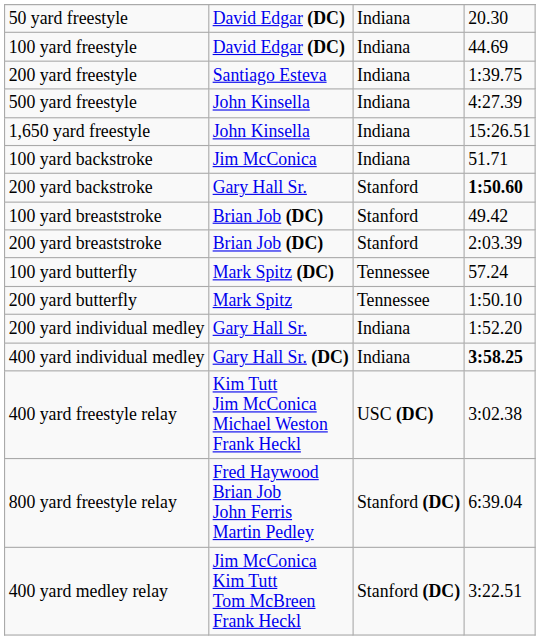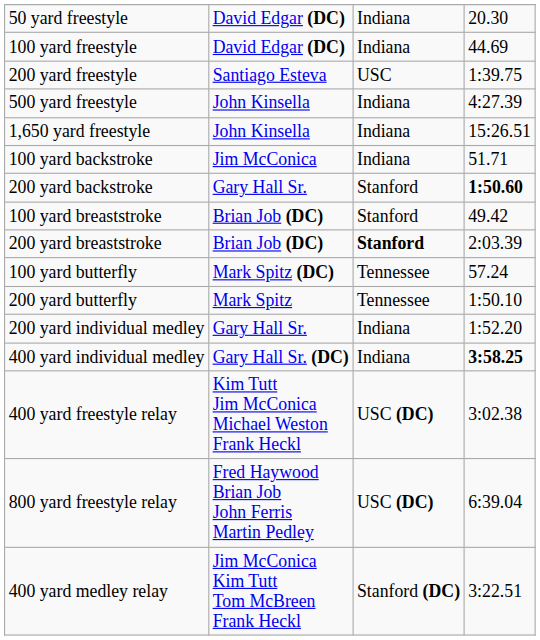 <table class="wikitable sortable" style="text-align:left">
 <tr>
 </tr>
 <tr>
 <td>50 yard freestyle</td>
 <td><a href='#'>David Edgar</a> <strong>(DC)</strong></td>
 <td>Indiana</td>
 <td>20.30</td>
 </tr>
 <tr>
 <td>100 yard freestyle</td>
 <td><a href='#'>David Edgar</a> <strong>(DC)</strong></td>
 <td>Indiana</td>
 <td>44.69</td>
 </tr>
 <tr>
 <td>200 yard freestyle</td>
 <td> <a href='#'>Santiago Esteva</a></td>
-<td>Indiana</td>
+<td>USC</td>
 <td>1:39.75</td>
 </tr>
 <tr>
 <td>500 yard freestyle</td>
 <td><a href='#'>John Kinsella</a></td>
 <td>Indiana</td>
 <td>4:27.39</td>
 </tr>
 <tr>
 <td>1,650 yard freestyle</td>
 <td><a href='#'>John Kinsella</a></td>
 <td>Indiana</td>
 <td>15:26.51</td>
 </tr>
 <tr>
 <td>100 yard backstroke</td>
 <td><a href='#'>Jim McConica</a></td>
 <td>Indiana</td>
 <td>51.71</td>
 </tr>
 <tr>
 <td>200 yard backstroke</td>
 <td><a href='#'>Gary Hall Sr.</a></td>
 <td>Stanford</td>
 <td><strong>1:50.60</strong></td>
 </tr>
 <tr>
 <td>100 yard breaststroke</td>
 <td><a href='#'>Brian Job</a> <strong>(DC)</strong></td>
 <td>Stanford</td>
 <td>49.42</td>
 </tr>
 <tr>
 <td>200 yard breaststroke</td>
 <td><a href='#'>Brian Job</a> <strong>(DC)</strong></td>
-<td>Stanford</td>
+<td><strong>Stanford</strong></td>
 <td>2:03.39</td>
 </tr>
 <tr>
 <td>100 yard butterfly</td>
 <td><a href='#'>Mark Spitz</a> <strong>(DC)</strong></td>
 <td>Tennessee</td>
 <td>57.24</td>
 </tr>
 <tr>
 <td>200 yard butterfly</td>
 <td><a href='#'>Mark Spitz</a></td>
 <td>Tennessee</td>
 <td>1:50.10</td>
 </tr>
 <tr>
 <td>200 yard individual medley</td>
 <td><a href='#'>Gary Hall Sr.</a></td>
 <td>Indiana</td>
 <td>1:52.20</td>
 </tr>
 <tr>
 <td>400 yard individual medley</td>
 <td><a href='#'>Gary Hall Sr.</a> <strong>(DC)</strong></td>
 <td>Indiana</td>
 <td><strong>3:58.25</strong></td>
 </tr>
 <tr>
 <td>400 yard freestyle relay</td>
 <td><a href='#'>Kim Tutt</a><br><a href='#'>Jim McConica</a><br><a href='#'>Michael Weston</a><br><a href='#'>Frank Heckl</a></td>
 <td>USC <strong>(DC)</strong></td>
 <td>3:02.38</td>
 </tr>
 <tr>
 <td>800 yard freestyle relay</td>
 <td><a href='#'>Fred Haywood</a><br><a href='#'>Brian Job</a><br><a href='#'>John Ferris</a><br><a href='#'>Martin Pedley</a></td>
-<td>Stanford <strong>(DC)</strong></td>
+<td>USC <strong>(DC)</strong></td>
 <td>6:39.04</td>
 </tr>
 <tr>
 <td>400 yard medley relay</td>
 <td><a href='#'>Jim McConica</a><br><a href='#'>Kim Tutt</a><br><a href='#'>Tom McBreen</a><br><a href='#'>Frank Heckl</a></td>
 <td>Stanford <strong>(DC)</strong></td>
 <td>3:22.51</td>
 </tr>
 </table>
